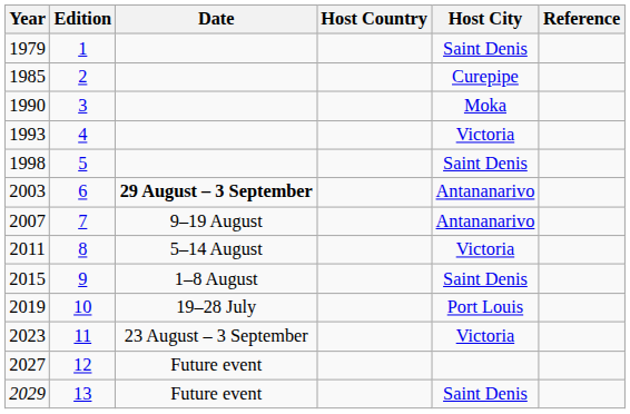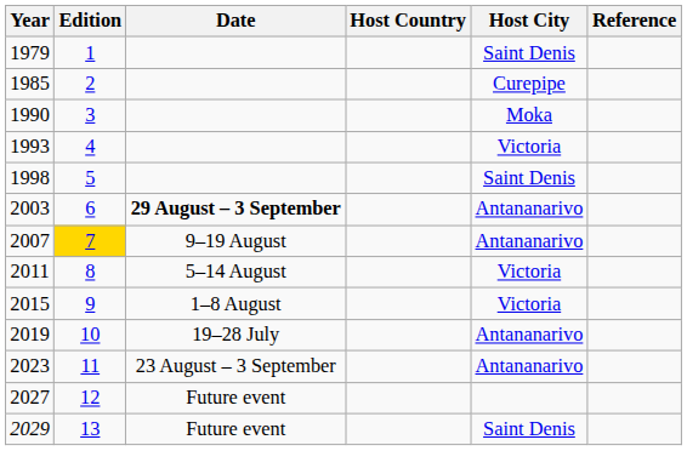 <table class="wikitable" style="text-align:center">
 <tr>
 <th>Year</th>
 <th>Edition</th>
 <th>Date</th>
 <th>Host Country</th>
 <th>Host City</th>
 <th>Reference</th>
 </tr>
 <tr>
 <td>1979</td>
 <td><a href='#'>1</a></td>
 <td></td>
 <td align=left></td>
 <td><a href='#'>Saint Denis</a></td>
 <td></td>
 </tr>
 <tr>
 <td>1985</td>
 <td><a href='#'>2</a></td>
 <td></td>
 <td align=left></td>
 <td><a href='#'>Curepipe</a></td>
 <td></td>
 </tr>
 <tr>
 <td>1990</td>
 <td><a href='#'>3</a></td>
 <td></td>
 <td align=left></td>
 <td><a href='#'>Moka</a></td>
 <td></td>
 </tr>
 <tr>
 <td>1993</td>
 <td><a href='#'>4</a></td>
 <td></td>
 <td align=left></td>
 <td><a href='#'>Victoria</a></td>
 <td></td>
 </tr>
 <tr>
 <td>1998</td>
 <td><a href='#'>5</a></td>
 <td></td>
 <td align=left></td>
 <td><a href='#'>Saint Denis</a></td>
 <td></td>
 </tr>
 <tr>
 <td>2003</td>
 <td><a href='#'>6</a></td>
 <td><strong>29 August – 3 September</strong></td>
 <td align=left></td>
 <td><a href='#'>Antananarivo</a></td>
 <td></td>
 </tr>
 <tr>
 <td>2007</td>
-<td><a href='#'>7</a></td>
+<td style="background: gold;"><a href='#'>7</a></td>
 <td>9–19 August</td>
 <td align=left></td>
 <td><a href='#'>Antananarivo</a></td>
 <td></td>
 </tr>
 <tr>
 <td>2011</td>
 <td><a href='#'>8</a></td>
 <td>5–14 August</td>
 <td align=left></td>
 <td><a href='#'>Victoria</a></td>
 <td></td>
 </tr>
 <tr>
 <td>2015</td>
 <td><a href='#'>9</a></td>
 <td>1–8 August</td>
 <td align=left></td>
-<td><a href='#'>Saint Denis</a></td>
+<td><a href='#'>Victoria</a></td>
 <td></td>
 </tr>
 <tr>
 <td>2019</td>
 <td><a href='#'>10</a></td>
 <td>19–28 July</td>
 <td align=left></td>
-<td><a href='#'>Port Louis</a></td>
+<td><a href='#'>Antananarivo</a></td>
 <td></td>
 </tr>
 <tr>
 <td>2023</td>
 <td><a href='#'>11</a></td>
 <td>23 August – 3 September</td>
 <td align=left></td>
-<td><a href='#'>Victoria</a></td>
+<td><a href='#'>Antananarivo</a></td>
 <td></td>
 </tr>
 <tr>
 <td>2027</td>
 <td><a href='#'>12</a></td>
 <td>Future event</td>
 <td align=left></td>
 <td></td>
 <td></td>
 </tr>
 <tr>
 <td><em>2029</em></td>
 <td><a href='#'>13</a></td>
 <td>Future event</td>
 <td></td>
 <td><a href='#'>Saint Denis</a></td>
 <td></td>
 </tr>
 </table>
